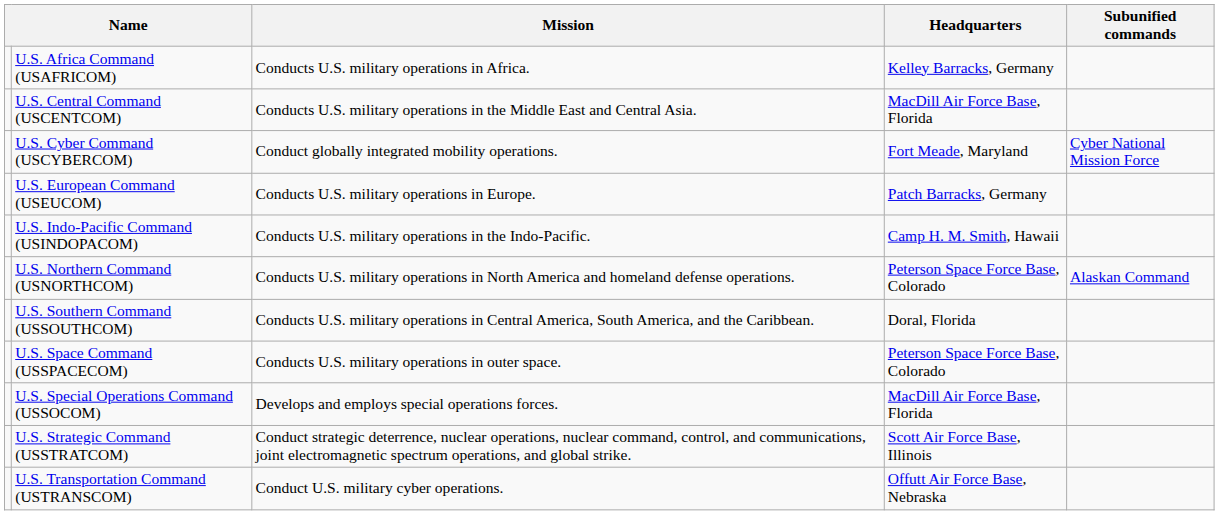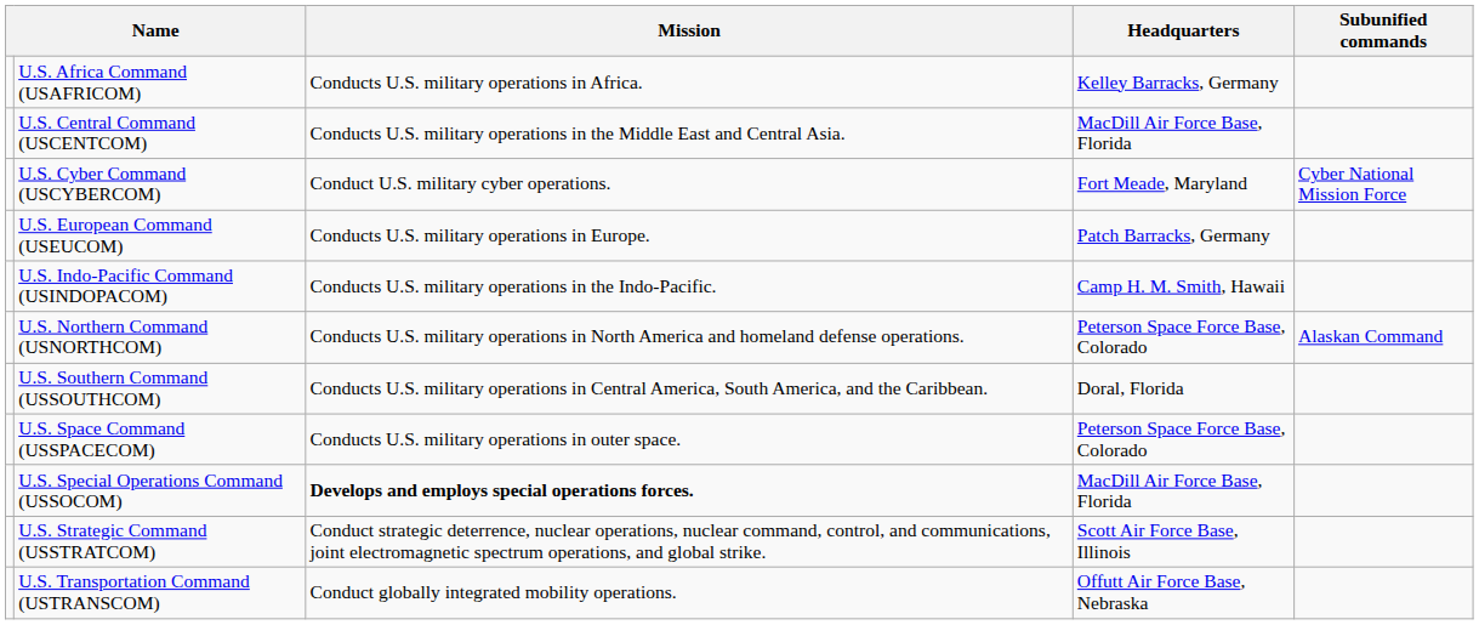 <table class="wikitable">
 <tr>
 <th colspan=2>Name</th>
 <th>Mission</th>
 <th>Headquarters</th>
 <th>Subunified commands</th>
 </tr>
 <tr>
 <td></td>
 <td><a href='#'>U.S. Africa Command</a> (USAFRICOM)</td>
 <td>Conducts U.S. military operations in Africa.</td>
 <td><a href='#'>Kelley Barracks</a>, Germany</td>
 <td></td>
 </tr>
 <tr>
 <td></td>
 <td><a href='#'>U.S. Central Command</a> (USCENTCOM)</td>
 <td>Conducts U.S. military operations in the Middle East and Central Asia.</td>
 <td><a href='#'>MacDill Air Force Base</a>, Florida</td>
 <td></td>
 </tr>
 <tr>
 <td></td>
 <td><a href='#'>U.S. Cyber Command</a> (USCYBERCOM)</td>
-<td>Conduct globally integrated mobility operations.</td>
+<td>Conduct U.S. military cyber operations.</td>
 <td><a href='#'>Fort Meade</a>, Maryland</td>
 <td> <a href='#'>Cyber National Mission Force</a></td>
 </tr>
 <tr>
 <td></td>
 <td><a href='#'>U.S. European Command</a> (USEUCOM)</td>
 <td>Conducts U.S. military operations in Europe.</td>
 <td><a href='#'>Patch Barracks</a>, Germany</td>
 <td></td>
 </tr>
 <tr>
 <td></td>
 <td><a href='#'>U.S. Indo-Pacific Command</a> (USINDOPACOM)</td>
 <td>Conducts U.S. military operations in the Indo-Pacific.</td>
 <td><a href='#'>Camp H. M. Smith</a>, Hawaii</td>
 <td></td>
 </tr>
 <tr>
 <td></td>
 <td><a href='#'>U.S. Northern Command</a> (USNORTHCOM)</td>
 <td>Conducts U.S. military operations in North America and homeland defense operations.</td>
 <td><a href='#'>Peterson Space Force Base</a>, Colorado</td>
 <td> <a href='#'>Alaskan Command</a></td>
 </tr>
 <tr>
 <td></td>
 <td><a href='#'>U.S. Southern Command</a> (USSOUTHCOM)</td>
 <td>Conducts U.S. military operations in Central America, South America, and the Caribbean.</td>
 <td>Doral, Florida</td>
 <td></td>
 </tr>
 <tr>
 <td></td>
 <td><a href='#'>U.S. Space Command</a> (USSPACECOM)</td>
 <td>Conducts U.S. military operations in outer space.</td>
 <td><a href='#'>Peterson Space Force Base</a>, Colorado</td>
 <td></td>
 </tr>
 <tr>
 <td></td>
 <td><a href='#'>U.S. Special Operations Command</a> (USSOCOM)</td>
-<td>Develops and employs special operations forces.</td>
+<td><strong>Develops and employs special operations forces.</strong></td>
 <td><a href='#'>MacDill Air Force Base</a>, Florida</td>
 <td></td>
 </tr>
 <tr>
 <td></td>
 <td><a href='#'>U.S. Strategic Command</a> (USSTRATCOM)</td>
 <td>Conduct strategic deterrence, nuclear operations, nuclear command, control, and communications, joint electromagnetic spectrum operations, and global strike.</td>
 <td><a href='#'>Scott Air Force Base</a>, Illinois</td>
 <td></td>
 </tr>
 <tr>
 <td></td>
 <td><a href='#'>U.S. Transportation Command</a> (USTRANSCOM)</td>
-<td>Conduct U.S. military cyber operations.</td>
+<td>Conduct globally integrated mobility operations.</td>
 <td><a href='#'>Offutt Air Force Base</a>, Nebraska</td>
 <td></td>
 </tr>
 </table>
